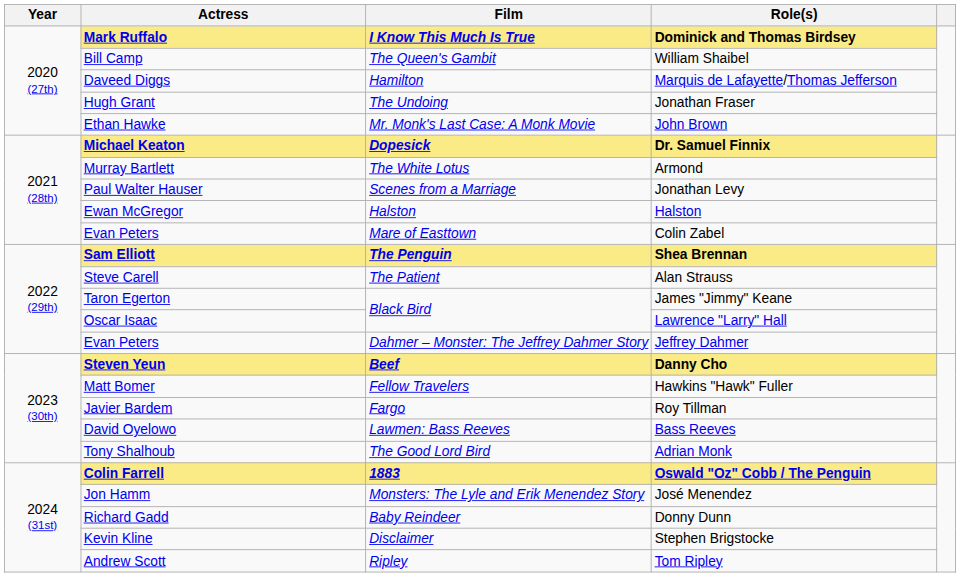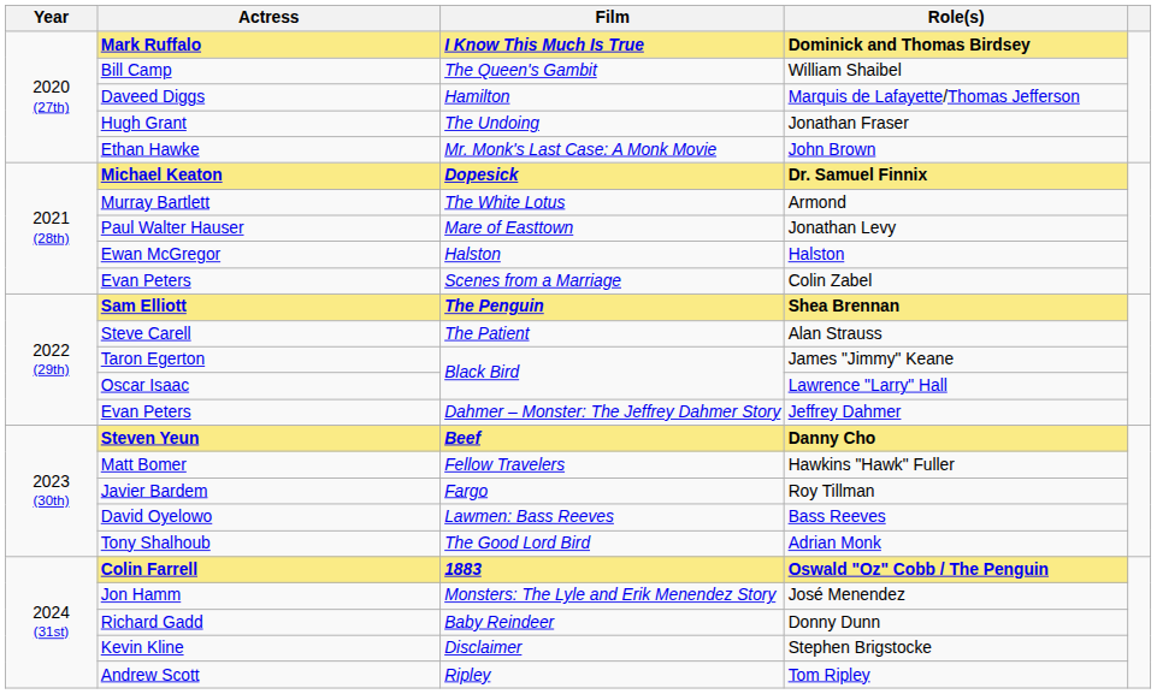 <table class="wikitable sortable" style="text-align:left;">
 <tr>
 <th scope="col" style="width:8%;">Year</th>
 <th scope="col" style="width:30%;">Actress</th>
 <th scope="col" style="width:30%;">Film</th>
 <th scope="col" style="width:30%;">Role(s)</th>
 <th class=unsortable><strong></strong></th>
 </tr>
 <tr>
 <td rowspan="5" align="center">2020<br><small><a href='#'>(27th)</a> </small></td>
 <td style="background:#FAEB86;"><strong><a href='#'>Mark Ruffalo</a></strong></td>
 <td style="background:#FAEB86;"><strong><em><a href='#'>I Know This Much Is True</a></em></strong></td>
 <td style="background:#FAEB86;"><strong>Dominick and Thomas Birdsey</strong></td>
 <td rowspan=5></td>
 </tr>
 <tr>
 <td><a href='#'>Bill Camp</a></td>
 <td><em><a href='#'>The Queen's Gambit</a></em></td>
 <td>William Shaibel</td>
 </tr>
 <tr>
 <td><a href='#'>Daveed Diggs</a></td>
 <td><em><a href='#'>Hamilton</a></em></td>
 <td><a href='#'>Marquis de Lafayette</a>/<a href='#'>Thomas Jefferson</a></td>
 </tr>
 <tr>
 <td><a href='#'>Hugh Grant</a></td>
 <td><em><a href='#'>The Undoing</a></em></td>
 <td>Jonathan Fraser</td>
 </tr>
 <tr>
 <td><a href='#'>Ethan Hawke</a></td>
 <td><em><a href='#'>Mr. Monk's Last Case: A Monk Movie</a></em></td>
 <td><a href='#'>John Brown</a></td>
 </tr>
 <tr>
 <td rowspan="5" align="center">2021<br><small><a href='#'>(28th)</a> </small></td>
 <td style="background:#FAEB86;"><strong><a href='#'>Michael Keaton</a></strong></td>
 <td style="background:#FAEB86;"><strong><em><a href='#'>Dopesick</a></em></strong></td>
 <td style="background:#FAEB86;"><strong>Dr. Samuel Finnix</strong></td>
 <td rowspan=5></td>
 </tr>
 <tr>
 <td><a href='#'>Murray Bartlett</a></td>
 <td><em><a href='#'>The White Lotus</a></em></td>
 <td>Armond</td>
 </tr>
 <tr>
 <td><a href='#'>Paul Walter Hauser</a></td>
-<td><em><a href='#'>Scenes from a Marriage</a></em></td>
+<td><em><a href='#'>Mare of Easttown</a></em></td>
 <td>Jonathan Levy</td>
 </tr>
 <tr>
 <td><a href='#'>Ewan McGregor</a></td>
 <td><em><a href='#'>Halston</a></em></td>
 <td><a href='#'>Halston</a></td>
 </tr>
 <tr>
 <td><a href='#'>Evan Peters</a></td>
-<td><em><a href='#'>Mare of Easttown</a></em></td>
+<td><em><a href='#'>Scenes from a Marriage</a></em></td>
 <td>Colin Zabel</td>
 </tr>
 <tr>
 <td rowspan="5" align="center">2022<br><small><a href='#'>(29th)</a> </small></td>
 <td style="background:#FAEB86;"><strong><a href='#'>Sam Elliott</a></strong></td>
 <td style="background:#FAEB86;"><strong><em><a href='#'>The Penguin</a></em></strong></td>
 <td style="background:#FAEB86;"><strong>Shea Brennan</strong></td>
 <td rowspan=5></td>
 </tr>
 <tr>
 <td><a href='#'>Steve Carell</a></td>
 <td><em><a href='#'>The Patient</a></em></td>
 <td>Alan Strauss</td>
 </tr>
 <tr>
 <td><a href='#'>Taron Egerton</a></td>
 <td rowspan="2"><em><a href='#'>Black Bird</a></em></td>
 <td>James "Jimmy" Keane</td>
 </tr>
 <tr>
 <td><a href='#'>Oscar Isaac</a></td>
 <td><a href='#'>Lawrence "Larry" Hall</a></td>
 </tr>
 <tr>
 <td><a href='#'>Evan Peters</a></td>
 <td><em><a href='#'>Dahmer – Monster: The Jeffrey Dahmer Story</a></em></td>
 <td><a href='#'>Jeffrey Dahmer</a></td>
 </tr>
 <tr>
 <td rowspan="5" align="center">2023<br><small><a href='#'>(30th)</a> </small></td>
 <td style="background:#FAEB86;"><strong><a href='#'>Steven Yeun</a></strong></td>
 <td style="background:#FAEB86;"><strong><em><a href='#'>Beef</a></em></strong></td>
 <td style="background:#FAEB86;"><strong>Danny Cho</strong></td>
 <td rowspan=5></td>
 </tr>
 <tr>
 <td><a href='#'>Matt Bomer</a></td>
 <td><em><a href='#'>Fellow Travelers</a></em></td>
 <td>Hawkins "Hawk" Fuller</td>
 </tr>
 <tr>
 <td><a href='#'>Javier Bardem</a></td>
 <td><em><a href='#'>Fargo</a></em></td>
 <td>Roy Tillman</td>
 </tr>
 <tr>
 <td><a href='#'>David Oyelowo</a></td>
 <td><em><a href='#'>Lawmen: Bass Reeves</a></em></td>
 <td><a href='#'>Bass Reeves</a></td>
 </tr>
 <tr>
 <td><a href='#'>Tony Shalhoub</a></td>
 <td><em><a href='#'>The Good Lord Bird</a></em></td>
 <td><a href='#'>Adrian Monk</a></td>
 </tr>
 <tr>
 <td rowspan="5" align="center">2024<br><small><a href='#'>(31st)</a> </small></td>
 <td style="background:#FAEB86;"><strong><a href='#'>Colin Farrell</a></strong></td>
 <td style="background:#FAEB86;"><strong><em><a href='#'>1883</a></em></strong></td>
 <td style="background:#FAEB86;"><strong><a href='#'>Oswald "Oz" Cobb / The Penguin</a></strong></td>
 <td rowspan=5></td>
 </tr>
 <tr>
 <td><a href='#'>Jon Hamm</a></td>
 <td><em><a href='#'>Monsters: The Lyle and Erik Menendez Story</a></em></td>
 <td>José Menendez</td>
 </tr>
 <tr>
 <td><a href='#'>Richard Gadd</a></td>
 <td><em><a href='#'>Baby Reindeer</a></em></td>
 <td>Donny Dunn</td>
 </tr>
 <tr>
 <td><a href='#'>Kevin Kline</a></td>
 <td><em><a href='#'>Disclaimer</a></em></td>
 <td>Stephen Brigstocke</td>
 </tr>
 <tr>
 <td><a href='#'>Andrew Scott</a></td>
 <td><em><a href='#'>Ripley</a></em></td>
 <td><a href='#'>Tom Ripley</a></td>
 </tr>
 </table>
